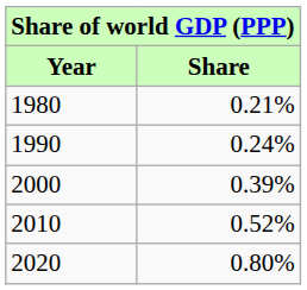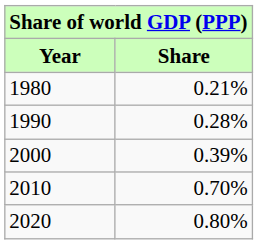 <table class="wikitable" style="float: right; margin-left: 10px">
 <tr>
 <th style="text-align:center; background:#cfb;" colspan="2">Share of world <a href='#'>GDP</a> (<a href='#'>PPP</a>)</th>
 </tr>
 <tr>
 <th style="background:#cfb;">Year</th>
 <th style="background:#cfb;">Share</th>
 </tr>
 <tr>
 <td>1980</td>
 <td style="text-align:right;">0.21%</td>
 </tr>
 <tr>
 <td>1990</td>
-<td style="text-align:right;">0.24%</td>
+<td style="text-align:right;">0.28%</td>
 </tr>
 <tr>
 <td>2000</td>
 <td style="text-align:right;">0.39%</td>
 </tr>
 <tr>
 <td>2010</td>
-<td style="text-align:right;">0.52%</td>
+<td style="text-align:right;">0.70%</td>
 </tr>
 <tr>
 <td>2020</td>
 <td style="text-align:right;">0.80%</td>
 </tr>
 </table>
